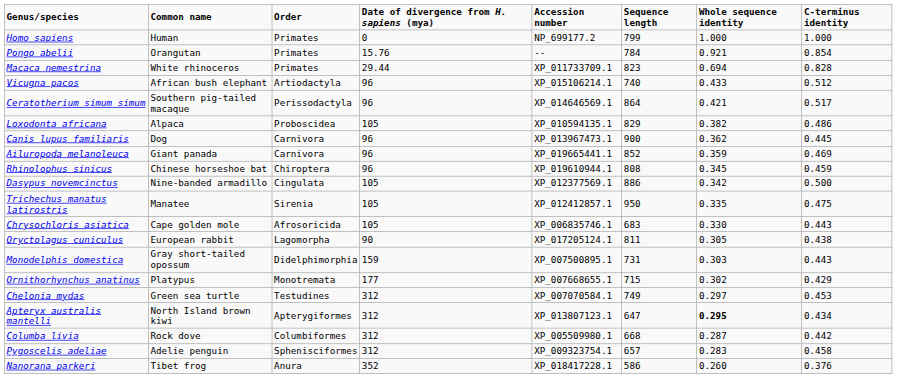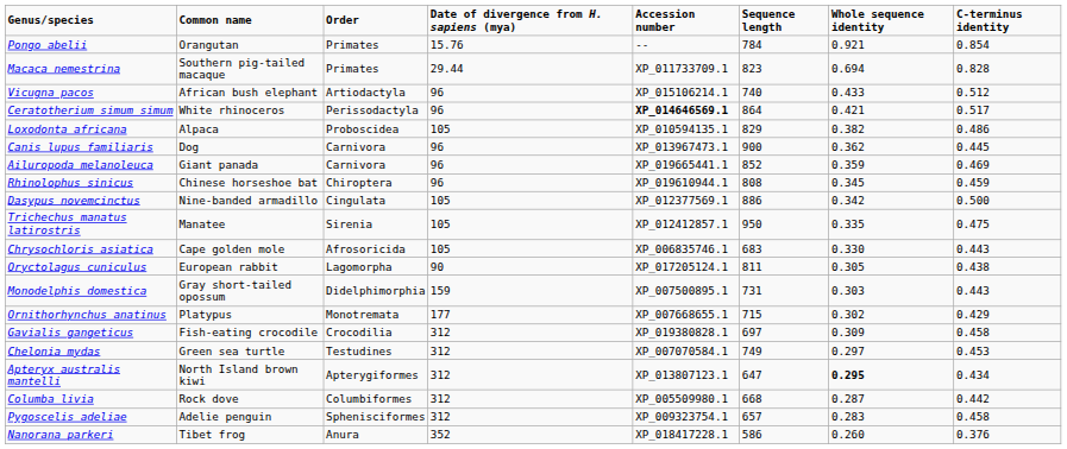 <table class="wikitable sortable mw-collapsible">
 <tr>
 <td><strong>Genus/species</strong></td>
 <td><strong>Common name</strong></td>
 <td><strong>Order</strong></td>
 <td><strong>Date of divergence from <em>H. sapiens</em> (mya)</strong></td>
 <td><strong>Accession number</strong></td>
 <td><strong>Sequence length</strong></td>
 <td><strong>Whole sequence  identity </strong></td>
 <td><strong>C-terminus  identity </strong></td>
-</tr>
-<tr>
-<td><em><a href='#'>Homo sapiens</a></em></td>
-<td>Human</td>
-<td>Primates</td>
-<td>0</td>
-<td>NP_699177.2</td>
-<td>799</td>
-<td>1.000</td>
-<td>1.000</td>
 </tr>
 <tr>
 <td><em><a href='#'>Pongo abelii</a></em></td>
 <td>Orangutan</td>
 <td>Primates</td>
 <td>15.76</td>
 <td>--</td>
 <td>784</td>
 <td>0.921</td>
 <td>0.854</td>
 </tr>
 <tr>
 <td><em><a href='#'>Macaca nemestrina</a></em></td>
-<td>White rhinoceros</td>
+<td>Southern pig-tailed macaque</td>
 <td>Primates</td>
 <td>29.44</td>
 <td>XP_011733709.1</td>
 <td>823</td>
 <td>0.694</td>
 <td>0.828</td>
 </tr>
 <tr>
 <td><em><a href='#'>Vicugna pacos</a></em></td>
 <td>African bush elephant</td>
 <td>Artiodactyla</td>
 <td>96</td>
 <td>XP_015106214.1</td>
 <td>740</td>
 <td>0.433</td>
 <td>0.512</td>
 </tr>
 <tr>
 <td><em><a href='#'>Ceratotherium simum simum</a></em></td>
-<td>Southern pig-tailed macaque</td>
+<td>White rhinoceros</td>
 <td>Perissodactyla</td>
 <td>96</td>
-<td>XP_014646569.1</td>
+<td><strong>XP_014646569.1</strong></td>
 <td>864</td>
 <td>0.421</td>
 <td>0.517</td>
 </tr>
 <tr>
 <td><em><a href='#'>Loxodonta africana</a></em></td>
 <td>Alpaca</td>
 <td>Proboscidea</td>
 <td>105</td>
 <td>XP_010594135.1</td>
 <td>829</td>
 <td>0.382</td>
 <td>0.486</td>
 </tr>
 <tr>
 <td><em><a href='#'>Canis lupus familiaris</a></em></td>
 <td>Dog</td>
 <td>Carnivora</td>
 <td>96</td>
 <td>XP_013967473.1</td>
 <td>900</td>
 <td>0.362</td>
 <td>0.445</td>
 </tr>
 <tr>
 <td><em><a href='#'>Ailuropoda melanoleuca</a></em></td>
 <td>Giant panada</td>
 <td>Carnivora</td>
 <td>96</td>
 <td>XP_019665441.1</td>
 <td>852</td>
 <td>0.359</td>
 <td>0.469</td>
 </tr>
 <tr>
 <td><em><a href='#'>Rhinolophus sinicus</a></em></td>
 <td>Chinese horseshoe bat</td>
 <td>Chiroptera</td>
 <td>96</td>
 <td>XP_019610944.1</td>
 <td>808</td>
 <td>0.345</td>
 <td>0.459</td>
 </tr>
 <tr>
 <td><em><a href='#'>Dasypus novemcinctus</a></em></td>
 <td>Nine-banded armadillo</td>
 <td>Cingulata</td>
 <td>105</td>
 <td>XP_012377569.1</td>
 <td>886</td>
 <td>0.342</td>
 <td>0.500</td>
 </tr>
 <tr>
 <td><em><a href='#'>Trichechus manatus latirostris</a></em></td>
 <td>Manatee</td>
 <td>Sirenia</td>
 <td>105</td>
 <td>XP_012412857.1</td>
 <td>950</td>
 <td>0.335</td>
 <td>0.475</td>
 </tr>
 <tr>
 <td><em><a href='#'>Chrysochloris asiatica</a></em></td>
 <td>Cape golden mole</td>
 <td>Afrosoricida</td>
 <td>105</td>
 <td>XP_006835746.1</td>
 <td>683</td>
 <td>0.330</td>
 <td>0.443</td>
 </tr>
 <tr>
 <td><em><a href='#'>Oryctolagus cuniculus</a></em></td>
 <td>European rabbit</td>
 <td>Lagomorpha</td>
 <td>90</td>
 <td>XP_017205124.1</td>
 <td>811</td>
 <td>0.305</td>
 <td>0.438</td>
 </tr>
 <tr>
 <td><em><a href='#'>Monodelphis domestica</a></em></td>
 <td>Gray short-tailed opossum</td>
 <td>Didelphimorphia</td>
 <td>159</td>
 <td>XP_007500895.1</td>
 <td>731</td>
 <td>0.303</td>
 <td>0.443</td>
 </tr>
 <tr>
 <td><em><a href='#'>Ornithorhynchus anatinus</a></em></td>
 <td>Platypus</td>
 <td>Monotremata</td>
 <td>177</td>
 <td>XP_007668655.1</td>
 <td>715</td>
 <td>0.302</td>
 <td>0.429</td>
 </tr>
 <tr>
+<td><em><a href='#'>Gavialis gangeticus</a></em></td>
+<td>Fish-eating crocodile</td>
+<td>Crocodilia</td>
+<td>312</td>
+<td>XP_019380828.1</td>
+<td>697</td>
+<td>0.309</td>
+<td>0.458</td>
+</tr>
+<tr>
 <td><em><a href='#'>Chelonia mydas</a></em></td>
 <td>Green sea turtle</td>
 <td>Testudines</td>
 <td>312</td>
 <td>XP_007070584.1</td>
 <td>749</td>
 <td>0.297</td>
 <td>0.453</td>
 </tr>
 <tr>
 <td><em><a href='#'>Apteryx australis mantelli</a></em></td>
 <td>North Island brown kiwi</td>
 <td>Apterygiformes</td>
 <td>312</td>
 <td>XP_013807123.1</td>
 <td>647</td>
 <td><strong>0.295</strong></td>
 <td>0.434</td>
 </tr>
 <tr>
 <td><em><a href='#'>Columba livia</a></em></td>
 <td>Rock dove</td>
 <td>Columbiformes</td>
 <td>312</td>
 <td>XP_005509980.1</td>
 <td>668</td>
 <td>0.287</td>
 <td>0.442</td>
 </tr>
 <tr>
 <td><em><a href='#'>Pygoscelis adeliae</a></em></td>
 <td>Adelie penguin</td>
 <td>Sphenisciformes</td>
 <td>312</td>
 <td>XP_009323754.1</td>
 <td>657</td>
 <td>0.283</td>
 <td>0.458</td>
 </tr>
 <tr>
 <td><em><a href='#'>Nanorana parkeri</a></em></td>
 <td>Tibet frog</td>
 <td>Anura</td>
 <td>352</td>
 <td>XP_018417228.1</td>
 <td>586</td>
 <td>0.260</td>
 <td>0.376</td>
 </tr>
 </table>
